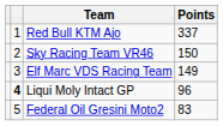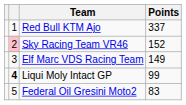 <table class="wikitable" style="font-size: 85%;">
 <tr>
 <th></th>
 <th></th>
 <th>Team</th>
 <th>Points</th>
 </tr>
 <tr>
 <td></td>
 <td align=center>1</td>
 <td> <a href='#'>Red Bull KTM Ajo</a></td>
 <td align=left>337</td>
 </tr>
 <tr>
 <td></td>
-<td align=center>2</td>
+<td align=center style="background: pink;">2</td>
 <td> <a href='#'>Sky Racing Team VR46</a></td>
-<td align=left>150</td>
+<td align=left>152</td>
 </tr>
 <tr>
 <td></td>
 <td align=center>3</td>
 <td> <a href='#'>Elf Marc VDS Racing Team</a></td>
 <td align=left>149</td>
 </tr>
 <tr>
 <td></td>
 <td align=center><strong>4</strong></td>
 <td> Liqui Moly Intact GP</td>
-<td align=left>96</td>
+<td align=left>99</td>
 </tr>
 <tr>
 <td></td>
 <td align=center>5</td>
 <td> <a href='#'>Federal Oil Gresini Moto2</a></td>
 <td align=left>83</td>
 </tr>
 </table>
